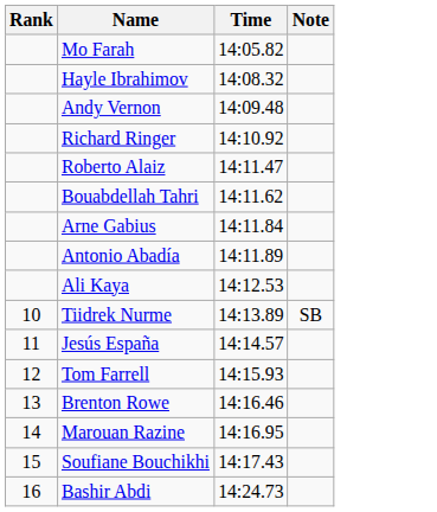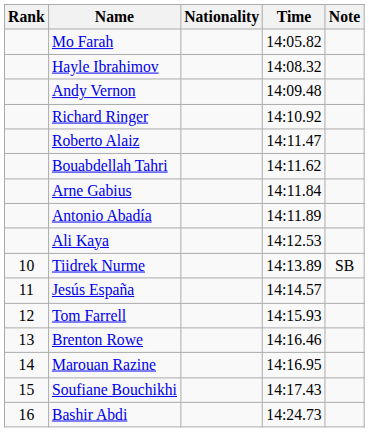 <table class="wikitable sortable" style="text-align:center">
 <tr>
 <th>Rank</th>
 <th>Name</th>
+<th>Nationality</th>
 <th>Time</th>
 <th>Note</th>
 </tr>
 <tr>
 <td></td>
 <td align="left"><a href='#'>Mo Farah</a></td>
+<td align=left></td>
 <td>14:05.82</td>
 <td></td>
 </tr>
 <tr>
 <td></td>
 <td align="left"><a href='#'>Hayle Ibrahimov</a></td>
+<td align=left></td>
 <td>14:08.32</td>
 <td></td>
 </tr>
 <tr>
 <td></td>
 <td align="left"><a href='#'>Andy Vernon</a></td>
+<td align=left></td>
 <td>14:09.48</td>
 <td></td>
 </tr>
 <tr>
 <td></td>
 <td align="left"><a href='#'>Richard Ringer</a></td>
+<td align=left></td>
 <td>14:10.92</td>
 <td></td>
 </tr>
 <tr>
 <td></td>
 <td align="left"><a href='#'>Roberto Alaiz</a></td>
+<td align=left></td>
 <td>14:11.47</td>
 <td></td>
 </tr>
 <tr>
 <td></td>
 <td align="left"><a href='#'>Bouabdellah Tahri</a></td>
+<td align=left></td>
 <td>14:11.62</td>
 <td></td>
 </tr>
 <tr>
 <td></td>
 <td align="left"><a href='#'>Arne Gabius</a></td>
+<td align=left></td>
 <td>14:11.84</td>
 <td></td>
 </tr>
 <tr>
 <td></td>
 <td align="left"><a href='#'>Antonio Abadía</a></td>
+<td align=left></td>
 <td>14:11.89</td>
 <td></td>
 </tr>
 <tr>
 <td></td>
 <td align="left"><a href='#'>Ali Kaya</a></td>
+<td align=left></td>
 <td>14:12.53</td>
 <td></td>
 </tr>
 <tr>
 <td>10</td>
 <td align="left"><a href='#'>Tiidrek Nurme</a></td>
+<td align=left></td>
 <td>14:13.89</td>
 <td>SB</td>
 </tr>
 <tr>
 <td>11</td>
 <td align="left"><a href='#'>Jesús España</a></td>
+<td align=left></td>
 <td>14:14.57</td>
 <td></td>
 </tr>
 <tr>
 <td>12</td>
 <td align="left"><a href='#'>Tom Farrell</a></td>
+<td align=left></td>
 <td>14:15.93</td>
 <td></td>
 </tr>
 <tr>
 <td>13</td>
 <td align="left"><a href='#'>Brenton Rowe</a></td>
+<td align=left></td>
 <td>14:16.46</td>
 <td></td>
 </tr>
 <tr>
 <td>14</td>
 <td align="left"><a href='#'>Marouan Razine</a></td>
+<td align=left></td>
 <td>14:16.95</td>
 <td></td>
 </tr>
 <tr>
 <td>15</td>
 <td align="left"><a href='#'>Soufiane Bouchikhi</a></td>
+<td align=left></td>
 <td>14:17.43</td>
 <td></td>
 </tr>
 <tr>
 <td>16</td>
 <td align="left"><a href='#'>Bashir Abdi</a></td>
+<td align=left></td>
 <td>14:24.73</td>
 <td></td>
 </tr>
 </table>
